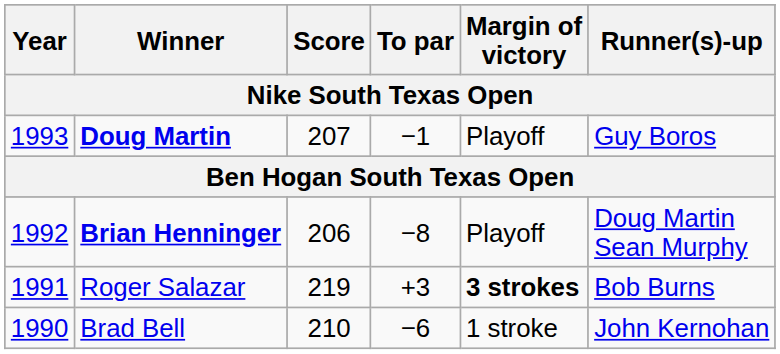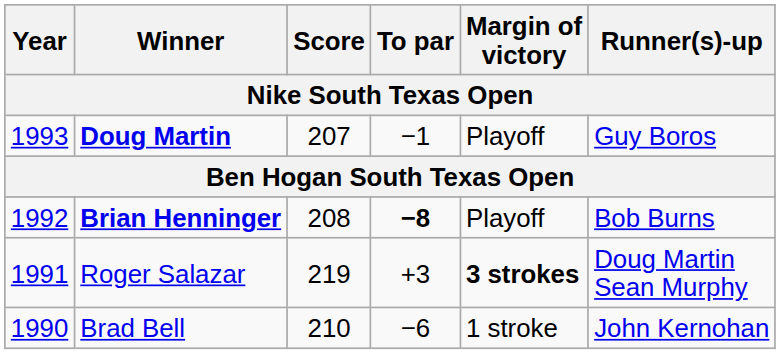 <table class="wikitable" style="font-size:95%">
 <tr>
 <th>Year</th>
 <th>Winner</th>
 <th>Score</th>
 <th>To par</th>
 <th>Margin of<br>victory</th>
 <th>Runner(s)-up</th>
 </tr>
 <tr>
 <th colspan=10>Nike South Texas Open</th>
 </tr>
 <tr>
 <td><a href='#'>1993</a></td>
 <td> <strong><a href='#'>Doug Martin</a></strong></td>
 <td align=center>207</td>
 <td align=center>−1</td>
 <td>Playoff</td>
 <td> <a href='#'>Guy Boros</a></td>
 </tr>
 <tr>
 <th colspan=10>Ben Hogan South Texas Open</th>
 </tr>
 <tr>
 <td><a href='#'>1992</a></td>
 <td> <strong><a href='#'>Brian Henninger</a></strong></td>
-<td align=center>206</td>
-<td align=center>−8</td>
+<td align=center>208</td>
+<td align=center><strong>−8</strong></td>
 <td>Playoff</td>
-<td> <a href='#'>Doug Martin</a><br> <a href='#'>Sean Murphy</a></td>
+<td> <a href='#'>Bob Burns</a></td>
 </tr>
 <tr>
 <td><a href='#'>1991</a></td>
 <td> <a href='#'>Roger Salazar</a></td>
 <td align=center>219</td>
 <td align=center>+3</td>
 <td><strong>3 strokes</strong></td>
-<td> <a href='#'>Bob Burns</a></td>
+<td> <a href='#'>Doug Martin</a><br> <a href='#'>Sean Murphy</a></td>
 </tr>
 <tr>
 <td><a href='#'>1990</a></td>
 <td> <a href='#'>Brad Bell</a></td>
 <td align=center>210</td>
 <td align=center>−6</td>
 <td>1 stroke</td>
 <td> <a href='#'>John Kernohan</a></td>
 </tr>
 </table>
